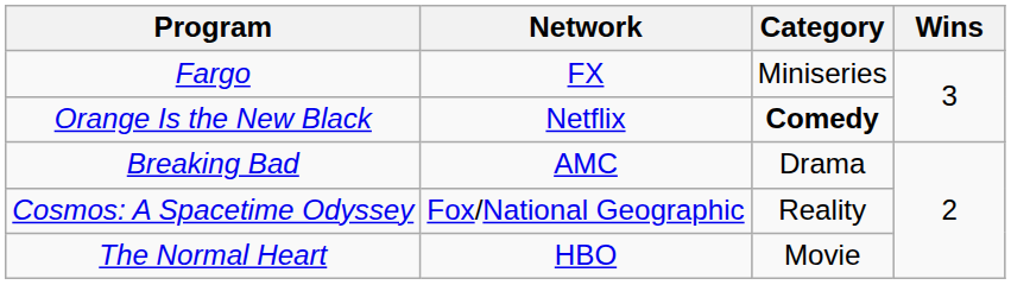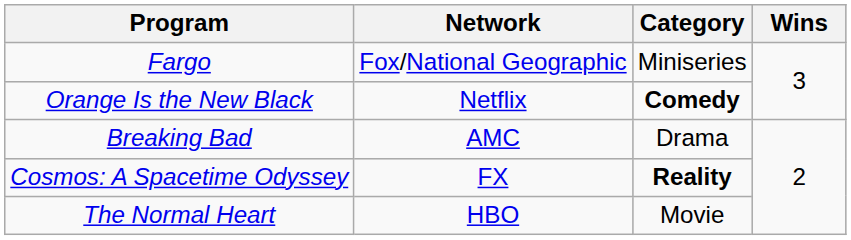 <table class="wikitable sortable" rowspan="2" style="text-align:center;" background: #f6e39c;>
 <tr>
 <th scope="col" style="text-align:center;">Program</th>
 <th scope="col" style="text-align:center;">Network</th>
 <th scope="col" style="text-align:center;">Category</th>
 <th scope="col" style="width:55px;">Wins</th>
 </tr>
 <tr>
 <td><em><a href='#'>Fargo</a></em></td>
-<td><a href='#'>FX</a></td>
+<td><a href='#'>Fox</a>/<a href='#'>National Geographic</a></td>
 <td>Miniseries</td>
 <td rowspan="2" style="text-align:center">3</td>
 </tr>
 <tr>
 <td><em><a href='#'>Orange Is the New Black</a></em></td>
 <td><a href='#'>Netflix</a></td>
 <td><strong>Comedy</strong></td>
 </tr>
 <tr>
 <td><em><a href='#'>Breaking Bad</a></em></td>
 <td><a href='#'>AMC</a></td>
 <td>Drama</td>
 <td rowspan="3" style="text-align:center">2</td>
 </tr>
 <tr>
 <td><em><a href='#'>Cosmos: A Spacetime Odyssey</a></em></td>
-<td><a href='#'>Fox</a>/<a href='#'>National Geographic</a></td>
-<td>Reality</td>
+<td><a href='#'>FX</a></td>
+<td><strong>Reality</strong></td>
 </tr>
 <tr>
 <td><em><a href='#'>The Normal Heart</a></em></td>
 <td><a href='#'>HBO</a></td>
 <td>Movie</td>
 </tr>
 </table>
